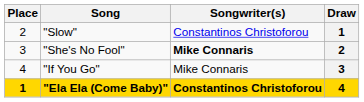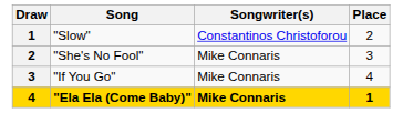 <table class="sortable wikitable plainrowheaders" style="margin: 1em auto 1em auto; text-align:center;">
 <tr>
-<th scope="col">Place</th>
+<th scope="col">Draw</th>
 <th scope="col">Song</th>
 <th scope="col">Songwriter(s)</th>
-<th scope="col">Draw</th>
+<th scope="col">Place</th>
 </tr>
 <tr>
-<td>2</td>
+<th scope="row" style="text-align:center;">1</th>
 <td style="text-align:left;">"Slow"</td>
 <td style="text-align:left;"><a href='#'>Constantinos Christoforou</a></td>
-<th scope="row" style="text-align:center;">1</th>
+<td>2</td>
 </tr>
 <tr>
+<th scope="row" style="text-align:center;">2</th>
+<td style="text-align:left;">"She's No Fool"</td>
+<td style="text-align:left;">Mike Connaris</td>
 <td>3</td>
-<td style="text-align:left;">"She's No Fool"</td>
-<td style="text-align:left;"><strong>Mike Connaris</strong></td>
-<th scope="row" style="text-align:center;">2</th>
 </tr>
 <tr>
-<td>4</td>
+<th scope="row" style="text-align:center;">3</th>
 <td style="text-align:left;">"If You Go"</td>
 <td style="text-align:left;">Mike Connaris</td>
-<th scope="row" style="text-align:center;">3</th>
+<td>4</td>
 </tr>
 <tr style="background:gold; font-weight:bold;">
+<th scope="row" style="background:gold; font-weight:bold; text-align:center;">4</th>
+<td style="text-align:left;">"Ela Ela (Come Baby)"</td>
+<td style="text-align:left;">Mike Connaris</td>
 <td>1</td>
-<td style="text-align:left;">"Ela Ela (Come Baby)"</td>
-<td style="text-align:left;">Constantinos Christoforou</td>
-<th scope="row" style="background:gold; font-weight:bold; text-align:center;">4</th>
 </tr>
 </table>
